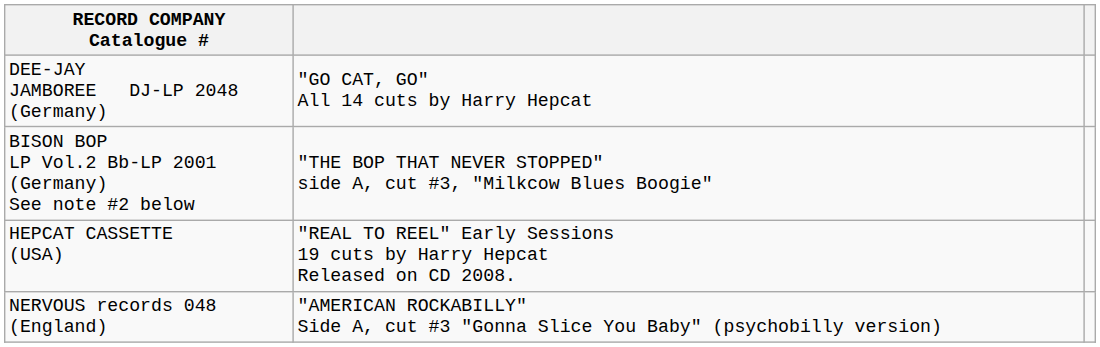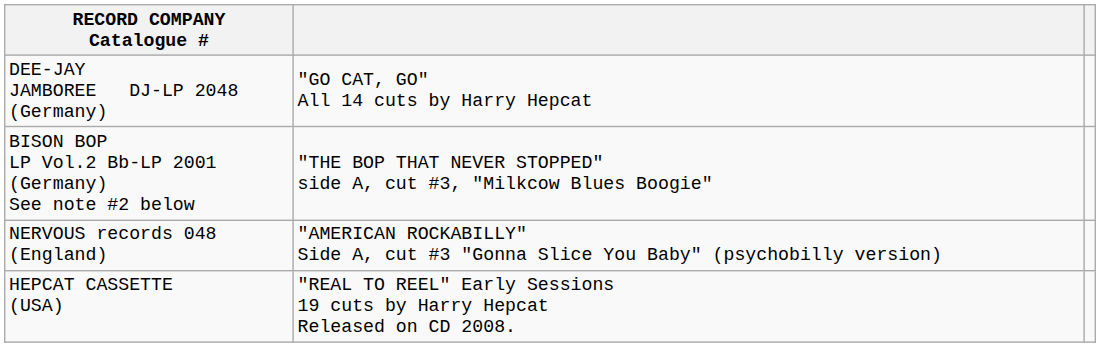 <table class="wikitable" style="width:60em">
 <tr>
 <th>RECORD COMPANY<br>Catalogue #</th>
 <th></th>
 <th></th>
 </tr>
 <tr>
 <td valign=top>DEE-JAY<br>JAMBOREE    DJ-LP 2048<br>(Germany)</td>
 <td>"GO CAT, GO"<br>All 14 cuts by Harry Hepcat</td>
 <td valign=top></td>
 </tr>
 <tr>
 <td valign=top>BISON BOP<br> LP  Vol.2  Bb-LP 2001<br>(Germany)<br>See note #2 below</td>
 <td>"THE BOP THAT NEVER STOPPED"<br>side A, cut #3, "Milkcow Blues Boogie"</td>
 <td></td>
 </tr>
 <tr>
+<td valign=top>NERVOUS records  048<br>(England)</td>
+<td>"AMERICAN ROCKABILLY"<br> Side A, cut #3  "Gonna Slice You Baby" (psychobilly version)</td>
+<td valign=top></td>
+</tr>
+<tr>
 <td valign=top>HEPCAT CASSETTE<br>(USA)</td>
 <td>"REAL TO REEL"  Early Sessions<br>19 cuts by Harry Hepcat<br>Released on CD 2008.</td>
 <td></td>
 </tr>
-<tr>
-<td valign=top>NERVOUS records  048<br>(England)</td>
-<td>"AMERICAN ROCKABILLY"<br> Side A, cut #3  "Gonna Slice You Baby" (psychobilly version)</td>
-<td valign=top></td>
-</tr>
 </table>
